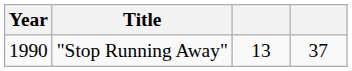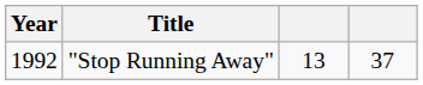 <table class="wikitable">
 <tr>
 <th>Year</th>
 <th>Title</th>
 <th width="40"></th>
 <th width="40"></th>
 </tr>
 <tr>
-<td>1990</td>
+<td>1992</td>
 <td>"Stop Running Away"</td>
 <td align="center">13</td>
 <td align="center">37</td>
 </tr>
 </table>
